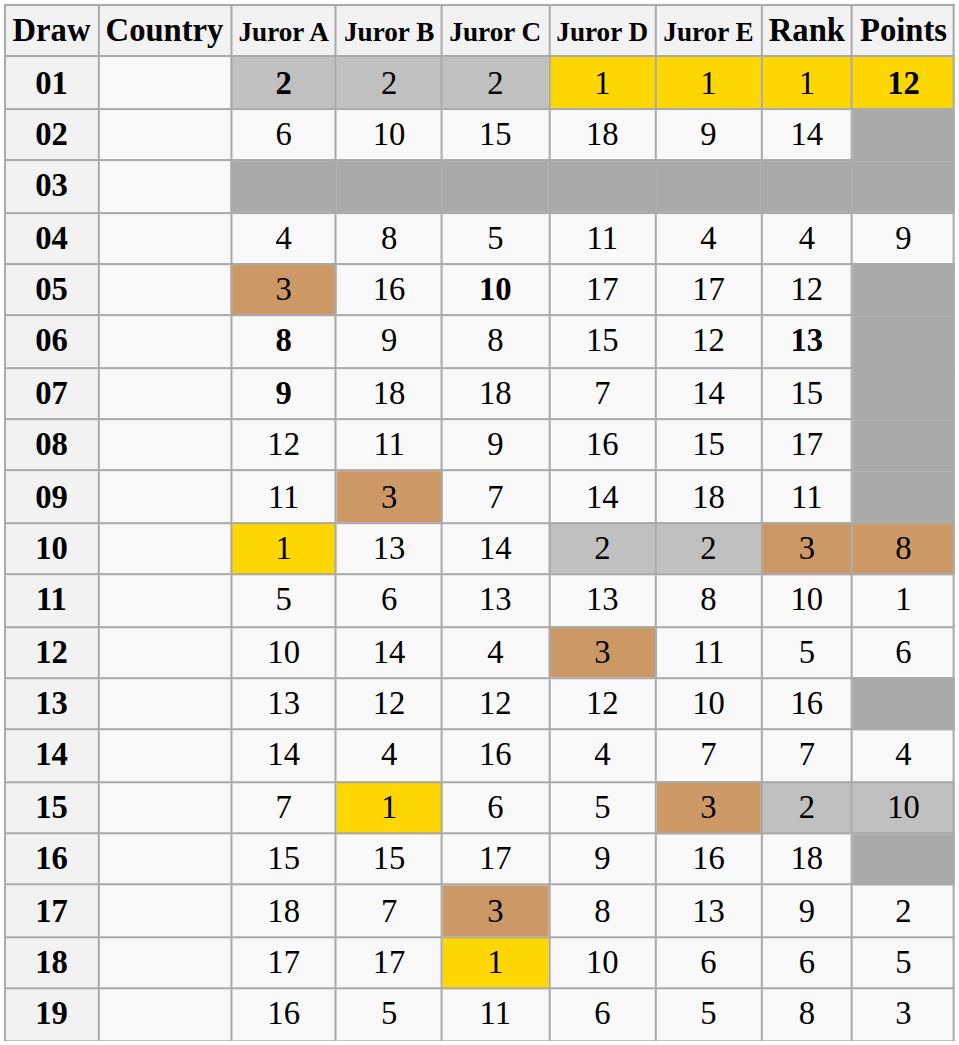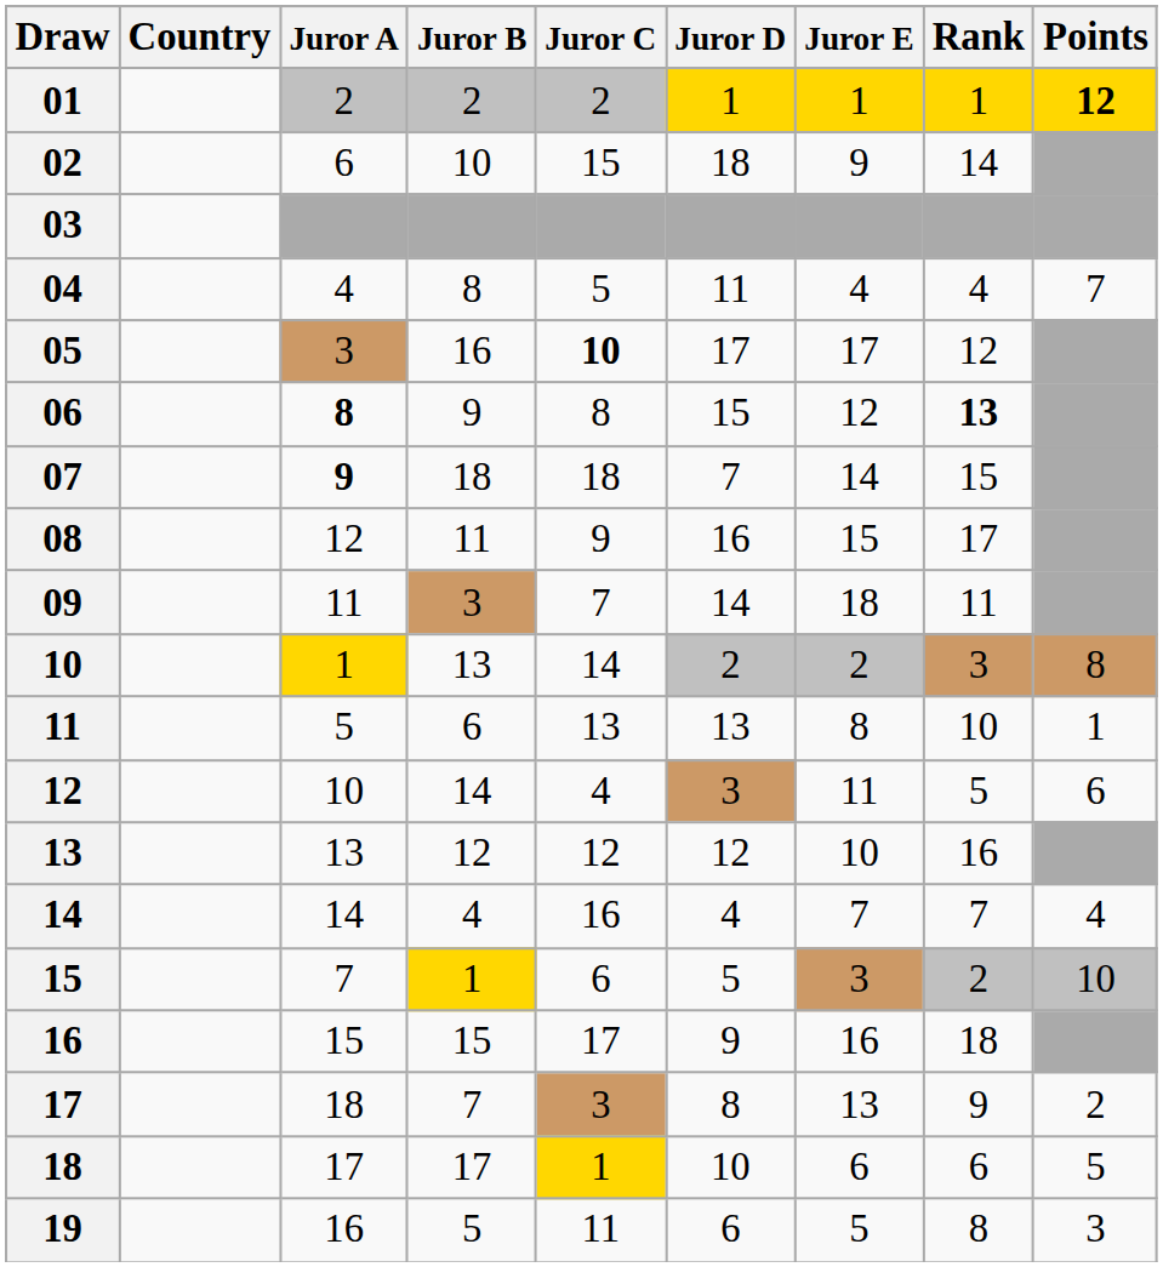 <table class="sortable wikitable collapsible plainrowheaders" style="text-align:center">
 <tr>
 </tr>
 <tr>
 <th scope="col">Draw</th>
 <th scope="col">Country</th>
 <th scope="col"><small>Juror A</small></th>
 <th scope="col"><small>Juror B</small></th>
 <th scope="col"><small>Juror C</small></th>
 <th scope="col"><small>Juror D</small></th>
 <th scope="col"><small>Juror E</small></th>
 <th scope="col">Rank</th>
 <th scope="col">Points</th>
 </tr>
 <tr>
 <th scope="row" style="text-align:center;">01</th>
 <td style="text-align:left;"></td>
-<td style="background:silver;"><strong>2</strong></td>
+<td style="background:silver;">2</td>
 <td style="background:silver;">2</td>
 <td style="background:silver;">2</td>
 <td style="background:gold;">1</td>
 <td style="background:gold;">1</td>
 <td style="background:gold;">1</td>
 <td style="background:gold;"><strong>12</strong></td>
 </tr>
 <tr>
 <th scope="row" style="text-align:center;">02</th>
 <td style="text-align:left;"></td>
 <td>6</td>
 <td>10</td>
 <td>15</td>
 <td>18</td>
 <td>9</td>
 <td>14</td>
 <td style="background:#AAAAAA;"></td>
 </tr>
 <tr class="sortbottom">
 <th scope="row" style="text-align:center;">03</th>
 <td style="text-align:left;"></td>
 <td style="background:#AAAAAA;"></td>
 <td style="background:#AAAAAA;"></td>
 <td style="background:#AAAAAA;"></td>
 <td style="background:#AAAAAA;"></td>
 <td style="background:#AAAAAA;"></td>
 <td style="background:#AAAAAA;"></td>
 <td style="background:#AAAAAA;"></td>
 </tr>
 <tr>
 <th scope="row" style="text-align:center;">04</th>
 <td style="text-align:left;"></td>
 <td>4</td>
 <td>8</td>
 <td>5</td>
 <td>11</td>
 <td>4</td>
 <td>4</td>
-<td>9</td>
+<td>7</td>
 </tr>
 <tr>
 <th scope="row" style="text-align:center;">05</th>
 <td style="text-align:left;"></td>
 <td style="background:#CC9966;">3</td>
 <td>16</td>
 <td><strong>10</strong></td>
 <td>17</td>
 <td>17</td>
 <td>12</td>
 <td style="background:#AAAAAA;"></td>
 </tr>
 <tr>
 <th scope="row" style="text-align:center;">06</th>
 <td style="text-align:left;"></td>
 <td><strong>8</strong></td>
 <td>9</td>
 <td>8</td>
 <td>15</td>
 <td>12</td>
 <td><strong>13</strong></td>
 <td style="background:#AAAAAA;"></td>
 </tr>
 <tr>
 <th scope="row" style="text-align:center;">07</th>
 <td style="text-align:left;"></td>
 <td><strong>9</strong></td>
 <td>18</td>
 <td>18</td>
 <td>7</td>
 <td>14</td>
 <td>15</td>
 <td style="background:#AAAAAA;"></td>
 </tr>
 <tr>
 <th scope="row" style="text-align:center;">08</th>
 <td style="text-align:left;"></td>
 <td>12</td>
 <td>11</td>
 <td>9</td>
 <td>16</td>
 <td>15</td>
 <td>17</td>
 <td style="background:#AAAAAA;"></td>
 </tr>
 <tr>
 <th scope="row" style="text-align:center;">09</th>
 <td style="text-align:left;"></td>
 <td>11</td>
 <td style="background:#CC9966;">3</td>
 <td>7</td>
 <td>14</td>
 <td>18</td>
 <td>11</td>
 <td style="background:#AAAAAA;"></td>
 </tr>
 <tr>
 <th scope="row" style="text-align:center;">10</th>
 <td style="text-align:left;"></td>
 <td style="background:gold;">1</td>
 <td>13</td>
 <td>14</td>
 <td style="background:silver;">2</td>
 <td style="background:silver;">2</td>
 <td style="background:#CC9966;">3</td>
 <td style="background:#CC9966;">8</td>
 </tr>
 <tr>
 <th scope="row" style="text-align:center;">11</th>
 <td style="text-align:left;"></td>
 <td>5</td>
 <td>6</td>
 <td>13</td>
 <td>13</td>
 <td>8</td>
 <td>10</td>
 <td>1</td>
 </tr>
 <tr>
 <th scope="row" style="text-align:center;">12</th>
 <td style="text-align:left;"></td>
 <td>10</td>
 <td>14</td>
 <td>4</td>
 <td style="background:#CC9966;">3</td>
 <td>11</td>
 <td>5</td>
 <td>6</td>
 </tr>
 <tr>
 <th scope="row" style="text-align:center;">13</th>
 <td style="text-align:left;"></td>
 <td>13</td>
 <td>12</td>
 <td>12</td>
 <td>12</td>
 <td>10</td>
 <td>16</td>
 <td style="background:#AAAAAA;"></td>
 </tr>
 <tr>
 <th scope="row" style="text-align:center;">14</th>
 <td style="text-align:left;"></td>
 <td>14</td>
 <td>4</td>
 <td>16</td>
 <td>4</td>
 <td>7</td>
 <td>7</td>
 <td>4</td>
 </tr>
 <tr>
 <th scope="row" style="text-align:center;">15</th>
 <td style="text-align:left;"></td>
 <td>7</td>
 <td style="background:gold;">1</td>
 <td>6</td>
 <td>5</td>
 <td style="background:#CC9966;">3</td>
 <td style="background:silver;">2</td>
 <td style="background:silver;">10</td>
 </tr>
 <tr>
 <th scope="row" style="text-align:center;">16</th>
 <td style="text-align:left;"></td>
 <td>15</td>
 <td>15</td>
 <td>17</td>
 <td>9</td>
 <td>16</td>
 <td>18</td>
 <td style="background:#AAAAAA;"></td>
 </tr>
 <tr>
 <th scope="row" style="text-align:center;">17</th>
 <td style="text-align:left;"></td>
 <td>18</td>
 <td>7</td>
 <td style="background:#CC9966;">3</td>
 <td>8</td>
 <td>13</td>
 <td>9</td>
 <td>2</td>
 </tr>
 <tr>
 <th scope="row" style="text-align:center;">18</th>
 <td style="text-align:left;"></td>
 <td>17</td>
 <td>17</td>
 <td style="background:gold;">1</td>
 <td>10</td>
 <td>6</td>
 <td>6</td>
 <td>5</td>
 </tr>
 <tr>
 <th scope="row" style="text-align:center;">19</th>
 <td style="text-align:left;"></td>
 <td>16</td>
 <td>5</td>
 <td>11</td>
 <td>6</td>
 <td>5</td>
 <td>8</td>
 <td>3</td>
 </tr>
 </table>
